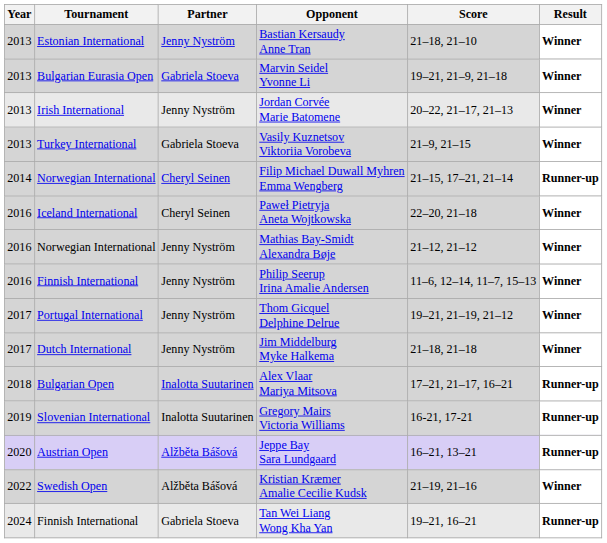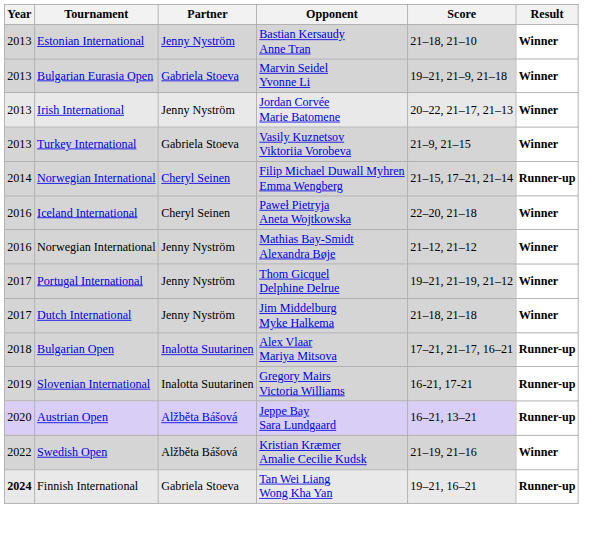 <table class="sortable wikitable" style="font-size: 90%;">
 <tr>
 <th>Year</th>
 <th>Tournament</th>
 <th>Partner</th>
 <th>Opponent</th>
 <th>Score</th>
 <th>Result</th>
 </tr>
 <tr style="background:#D5D5D5">
 <td align="center">2013</td>
 <td align="left"><a href='#'>Estonian International</a></td>
 <td align="left"> <a href='#'>Jenny Nyström</a></td>
 <td align="left"> <a href='#'>Bastian Kersaudy</a><br> <a href='#'>Anne Tran</a></td>
 <td align="left">21–18, 21–10</td>
 <td style="text-align:left; background:white"> <strong>Winner</strong></td>
 </tr>
 <tr style="background:#D5D5D5">
 <td align="center">2013</td>
 <td align="left"><a href='#'>Bulgarian Eurasia Open</a></td>
 <td align="left"> <a href='#'>Gabriela Stoeva</a></td>
 <td align="left"> <a href='#'>Marvin Seidel</a><br> <a href='#'>Yvonne Li</a></td>
 <td align="left">19–21, 21–9, 21–18</td>
 <td style="text-align:left; background:white"> <strong>Winner</strong></td>
 </tr>
 <tr style="background:#E9E9E9">
 <td align="center">2013</td>
 <td align="left"><a href='#'>Irish International</a></td>
 <td align="left"> Jenny Nyström</td>
 <td align="left"> <a href='#'>Jordan Corvée</a><br> <a href='#'>Marie Batomene</a></td>
 <td align="left">20–22, 21–17, 21–13</td>
 <td style="text-align:left; background:white"> <strong>Winner</strong></td>
 </tr>
 <tr style="background:#D5D5D5">
 <td align="center">2013</td>
 <td align="left"><a href='#'>Turkey International</a></td>
 <td align="left"> Gabriela Stoeva</td>
 <td align="left"> <a href='#'>Vasily Kuznetsov</a><br> <a href='#'>Viktoriia Vorobeva</a></td>
 <td align="left">21–9, 21–15</td>
 <td style="text-align:left; background:white"> <strong>Winner</strong></td>
 </tr>
 <tr style="background:#D5D5D5">
 <td align="center">2014</td>
 <td align="left"><a href='#'>Norwegian International</a></td>
 <td align="left"> <a href='#'>Cheryl Seinen</a></td>
 <td align="left"> <a href='#'>Filip Michael Duwall Myhren</a><br> <a href='#'>Emma Wengberg</a></td>
 <td align="left">21–15, 17–21, 21–14</td>
 <td style="text-align:left; background:white"> <strong>Runner-up</strong></td>
 </tr>
 <tr style="background:#D5D5D5">
 <td align="center">2016</td>
 <td align="left"><a href='#'>Iceland International</a></td>
 <td align="left"> Cheryl Seinen</td>
 <td align="left"> <a href='#'>Paweł Pietryja</a><br> <a href='#'>Aneta Wojtkowska</a></td>
 <td align="left">22–20, 21–18</td>
 <td style="text-align:left; background:white"> <strong>Winner</strong></td>
 </tr>
 <tr style="background:#D5D5D5">
 <td align="center">2016</td>
 <td align="left">Norwegian International</td>
 <td align="left"> Jenny Nyström</td>
 <td align="left"> <a href='#'>Mathias Bay-Smidt</a><br> <a href='#'>Alexandra Bøje</a></td>
 <td align="left">21–12, 21–12</td>
 <td style="text-align:left; background:white"> <strong>Winner</strong></td>
 </tr>
 <tr style="background:#D5D5D5">
-<td align="center">2016</td>
-<td align="left"><a href='#'>Finnish International</a></td>
-<td align="left"> Jenny Nyström</td>
-<td align="left"> <a href='#'>Philip Seerup</a><br> <a href='#'>Irina Amalie Andersen</a></td>
-<td align="left">11–6, 12–14, 11–7, 15–13</td>
-<td style="text-align:left; background:white"> <strong>Winner</strong></td>
-</tr>
-<tr style="background:#D5D5D5">
 <td align="center">2017</td>
 <td align="left"><a href='#'>Portugal International</a></td>
 <td align="left"> Jenny Nyström</td>
 <td align="left"> <a href='#'>Thom Gicquel</a><br> <a href='#'>Delphine Delrue</a></td>
 <td align="left">19–21, 21–19, 21–12</td>
 <td style="text-align:left; background:white"> <strong>Winner</strong></td>
 </tr>
 <tr style="background:#D5D5D5">
 <td align="center">2017</td>
 <td align="left"><a href='#'>Dutch International</a></td>
 <td align="left"> Jenny Nyström</td>
 <td align="left"> <a href='#'>Jim Middelburg</a><br> <a href='#'>Myke Halkema</a></td>
 <td align="left">21–18, 21–18</td>
 <td style="text-align:left; background:white"> <strong>Winner</strong></td>
 </tr>
 <tr style="background:#D5D5D5">
 <td align="center">2018</td>
 <td align="left"><a href='#'>Bulgarian Open</a></td>
 <td align="left"> <a href='#'>Inalotta Suutarinen</a></td>
 <td align="left"> <a href='#'>Alex Vlaar</a><br> <a href='#'>Mariya Mitsova</a></td>
 <td align="left">17–21, 21–17, 16–21</td>
 <td style="text-align:left; background:white"> <strong>Runner-up</strong></td>
 </tr>
 <tr style="background:#D5D5D5">
 <td align="center">2019</td>
 <td align="left"><a href='#'>Slovenian International</a></td>
 <td align="left"> Inalotta Suutarinen</td>
 <td align="left"> <a href='#'>Gregory Mairs</a><br> <a href='#'>Victoria Williams</a></td>
 <td align="left">16-21, 17-21</td>
 <td style="text-align:left; background:white"> <strong>Runner-up</strong></td>
 </tr>
 <tr style="background:#D8CEF6">
 <td align="center">2020</td>
 <td align="left"><a href='#'>Austrian Open</a></td>
 <td align="left"> <a href='#'>Alžběta Bášová</a></td>
 <td align="left"> <a href='#'>Jeppe Bay</a><br> <a href='#'>Sara Lundgaard</a></td>
 <td align="left">16–21, 13–21</td>
 <td style="text-align:left; background:white"> <strong>Runner-up</strong></td>
 </tr>
 <tr style="background:#D5D5D5">
 <td align="center">2022</td>
 <td align="left"><a href='#'>Swedish Open</a></td>
 <td align="left"> Alžběta Bášová</td>
 <td align="left"> <a href='#'>Kristian Kræmer</a><br> <a href='#'>Amalie Cecilie Kudsk</a></td>
 <td align="left">21–19, 21–16</td>
 <td style="text-align:left; background:white"> <strong>Winner</strong></td>
 </tr>
 <tr style="background:#E9E9E9">
-<td align="center">2024</td>
+<td align="center"><strong>2024</strong></td>
 <td align="left">Finnish International</td>
 <td align="left"> Gabriela Stoeva</td>
 <td align="left"> <a href='#'>Tan Wei Liang</a><br> <a href='#'>Wong Kha Yan</a></td>
 <td align="left">19–21, 16–21</td>
 <td style="text-align:left; background:white"> <strong>Runner-up</strong></td>
 </tr>
 </table>
